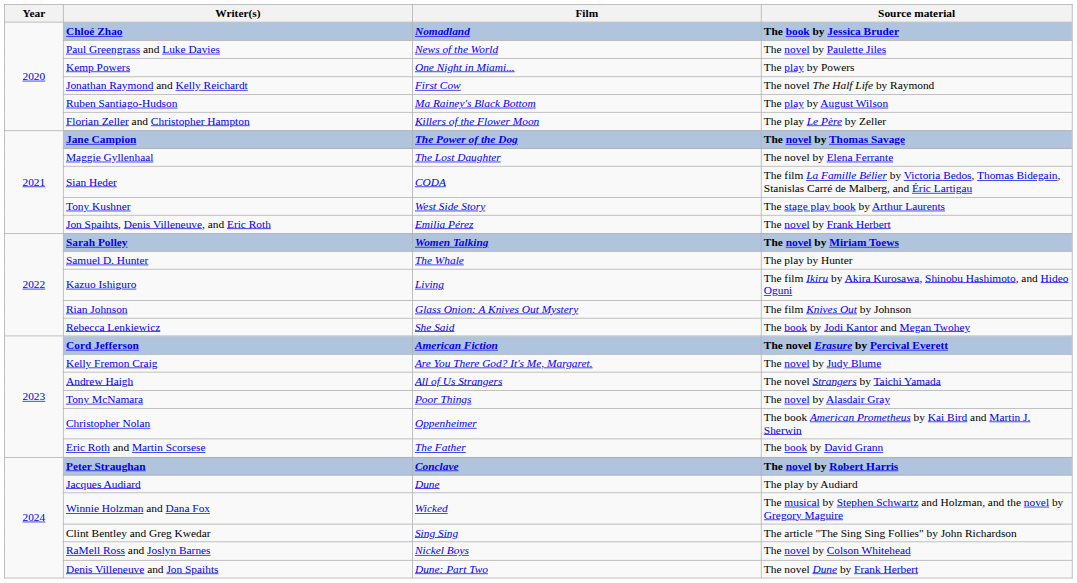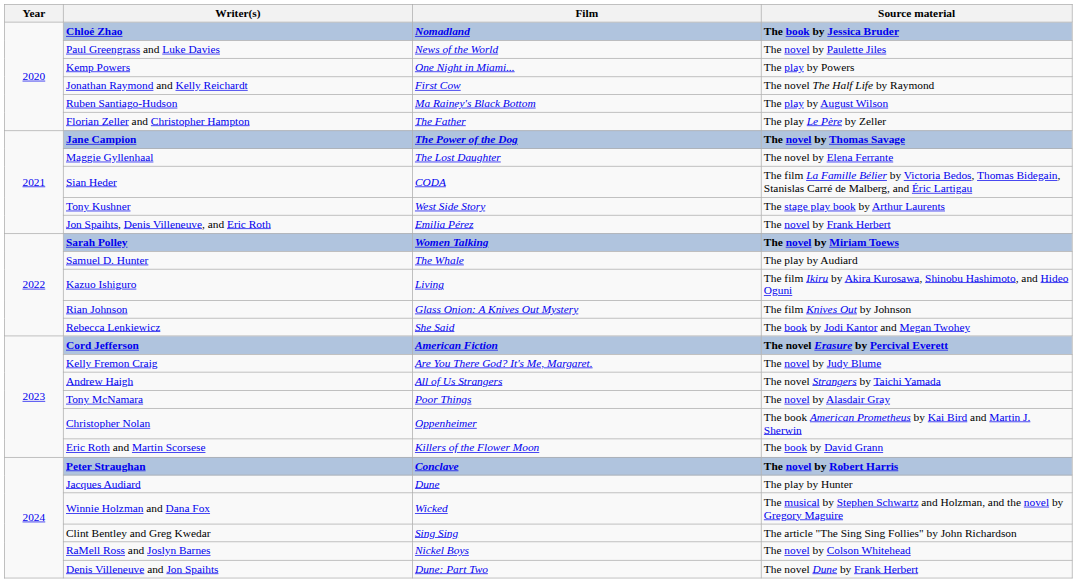 <table class="wikitable" width="95%" cellpadding="5">
 <tr>
 <th width="70"><strong>Year</strong></th>
 <th width="450"><strong>Writer(s)</strong></th>
 <th width="450"><strong>Film</strong></th>
 <th width="400"><strong>Source material</strong></th>
 </tr>
 <tr>
 <td rowspan="6" style="text-align:center;"><a href='#'>2020</a> <br></td>
 <td style="background:#B0C4DE;"><strong><a href='#'>Chloé Zhao</a></strong></td>
 <td style="background:#B0C4DE;"><strong><em><a href='#'>Nomadland</a></em></strong></td>
 <td style="background:#B0C4DE;"><strong>The <a href='#'>book</a> by <a href='#'>Jessica Bruder</a></strong></td>
 </tr>
 <tr>
 <td><a href='#'>Paul Greengrass</a> and <a href='#'>Luke Davies</a></td>
 <td><em><a href='#'>News of the World</a></em></td>
 <td>The <a href='#'>novel</a> by <a href='#'>Paulette Jiles</a></td>
 </tr>
 <tr>
 <td><a href='#'>Kemp Powers</a></td>
 <td><em><a href='#'>One Night in Miami...</a></em></td>
 <td>The <a href='#'>play</a> by Powers</td>
 </tr>
 <tr>
 <td><a href='#'>Jonathan Raymond</a> and <a href='#'>Kelly Reichardt</a></td>
 <td><em><a href='#'>First Cow</a></em></td>
 <td>The novel <em>The Half Life</em> by Raymond</td>
 </tr>
 <tr>
 <td><a href='#'>Ruben Santiago-Hudson</a></td>
 <td><em><a href='#'>Ma Rainey's Black Bottom</a></em></td>
 <td>The <a href='#'>play</a> by <a href='#'>August Wilson</a></td>
 </tr>
 <tr>
 <td><a href='#'>Florian Zeller</a> and <a href='#'>Christopher Hampton</a></td>
-<td><em><a href='#'>Killers of the Flower Moon</a></em></td>
+<td><em><a href='#'>The Father</a></em></td>
 <td>The play <em><a href='#'>Le Père</a></em> by Zeller</td>
 </tr>
 <tr>
 <td rowspan="5" style="text-align:center;"><a href='#'>2021</a> <br></td>
 <td style="background:#B0C4DE;"><strong><a href='#'>Jane Campion</a></strong></td>
 <td style="background:#B0C4DE;"><strong><em><a href='#'>The Power of the Dog</a></em></strong></td>
 <td style="background:#B0C4DE;"><strong> The <a href='#'>novel</a> by <a href='#'>Thomas Savage</a></strong></td>
 </tr>
 <tr>
 <td><a href='#'>Maggie Gyllenhaal</a></td>
 <td><em><a href='#'>The Lost Daughter</a></em></td>
 <td>The novel by <a href='#'>Elena Ferrante</a></td>
 </tr>
 <tr>
 <td><a href='#'>Sian Heder</a></td>
 <td><em><a href='#'>CODA</a></em></td>
 <td>The film <em><a href='#'>La Famille Bélier</a></em> by <a href='#'>Victoria Bedos</a>, <a href='#'>Thomas Bidegain</a>, Stanislas Carré de Malberg, and <a href='#'>Éric Lartigau</a></td>
 </tr>
 <tr>
 <td><a href='#'>Tony Kushner</a></td>
 <td><em><a href='#'>West Side Story</a></em></td>
 <td>The <a href='#'>stage play book</a> by <a href='#'>Arthur Laurents</a></td>
 </tr>
 <tr>
 <td><a href='#'>Jon Spaihts</a>, <a href='#'>Denis Villeneuve</a>, and <a href='#'>Eric Roth</a></td>
 <td><em><a href='#'>Emilia Pérez</a></em></td>
 <td>The <a href='#'>novel</a> by <a href='#'>Frank Herbert</a></td>
 </tr>
 <tr>
 <td rowspan="5" style="text-align:center;"><a href='#'>2022</a> <br></td>
 <td style="background:#B0C4DE;"><strong><a href='#'>Sarah Polley</a></strong></td>
 <td style="background:#B0C4DE;"><strong><em><a href='#'>Women Talking</a></em></strong></td>
 <td style="background:#B0C4DE;"><strong> The <a href='#'>novel</a> by <a href='#'>Miriam Toews</a></strong></td>
 </tr>
 <tr>
 <td><a href='#'>Samuel D. Hunter</a></td>
 <td><em><a href='#'>The Whale</a></em></td>
-<td>The play by Hunter</td>
+<td>The play by Audiard</td>
 </tr>
 <tr>
 <td><a href='#'>Kazuo Ishiguro</a></td>
 <td><em><a href='#'>Living</a></em></td>
 <td>The film <em><a href='#'>Ikiru</a></em> by <a href='#'>Akira Kurosawa</a>, <a href='#'>Shinobu Hashimoto</a>, and <a href='#'>Hideo Oguni</a></td>
 </tr>
 <tr>
 <td><a href='#'>Rian Johnson</a></td>
 <td><em><a href='#'>Glass Onion: A Knives Out Mystery</a></em></td>
 <td>The film <em><a href='#'>Knives Out</a></em> by Johnson</td>
 </tr>
 <tr>
 <td><a href='#'>Rebecca Lenkiewicz</a></td>
 <td><em><a href='#'>She Said</a></em></td>
 <td>The <a href='#'>book</a> by <a href='#'>Jodi Kantor</a> and <a href='#'>Megan Twohey</a></td>
 </tr>
 <tr>
 <td rowspan="6" align="center"><a href='#'>2023</a> <br></td>
 <td style="background:#B0C4DE;"><strong><a href='#'>Cord Jefferson</a></strong></td>
 <td style="background:#B0C4DE;"><strong><em><a href='#'>American Fiction</a></em></strong></td>
 <td style="background:#B0C4DE;"><strong>The novel <em><a href='#'>Erasure</a></em> by <a href='#'>Percival Everett</a></strong></td>
 </tr>
 <tr>
 <td><a href='#'>Kelly Fremon Craig</a></td>
 <td><em><a href='#'>Are You There God? It's Me, Margaret.</a></em></td>
 <td>The <a href='#'>novel</a> by <a href='#'>Judy Blume</a></td>
 </tr>
 <tr>
 <td><a href='#'>Andrew Haigh</a></td>
 <td><em><a href='#'>All of Us Strangers</a></em></td>
 <td>The novel <a href='#'><em>Strangers</em></a> by <a href='#'>Taichi Yamada</a></td>
 </tr>
 <tr>
 <td><a href='#'>Tony McNamara</a></td>
 <td><em><a href='#'>Poor Things</a></em></td>
 <td>The <a href='#'>novel</a> by <a href='#'>Alasdair Gray</a></td>
 </tr>
 <tr>
 <td><a href='#'>Christopher Nolan</a></td>
 <td><em><a href='#'>Oppenheimer</a></em></td>
 <td>The book <em><a href='#'>American Prometheus</a></em> by <a href='#'>Kai Bird</a> and <a href='#'>Martin J. Sherwin</a></td>
 </tr>
 <tr>
 <td><a href='#'>Eric Roth</a> and <a href='#'>Martin Scorsese</a></td>
-<td><em><a href='#'>The Father</a></em></td>
+<td><em><a href='#'>Killers of the Flower Moon</a></em></td>
 <td>The <a href='#'>book</a> by <a href='#'>David Grann</a></td>
 </tr>
 <tr>
 <td rowspan="6" align="center"><a href='#'>2024</a><br></td>
 <td style="background:#B0C4DE;"><strong><a href='#'>Peter Straughan</a></strong></td>
 <td style="background:#B0C4DE;"><strong><em><a href='#'>Conclave</a></em></strong></td>
 <td style="background:#B0C4DE;"><strong>The <a href='#'>novel</a> by <a href='#'>Robert Harris</a></strong></td>
 </tr>
 <tr>
 <td><a href='#'>Jacques Audiard</a></td>
 <td><em><a href='#'>Dune</a></em></td>
-<td>The play by Audiard</td>
+<td>The play by Hunter</td>
 </tr>
 <tr>
 <td><a href='#'>Winnie Holzman</a> and <a href='#'>Dana Fox</a></td>
 <td><em><a href='#'>Wicked</a></em></td>
 <td>The <a href='#'>musical</a> by <a href='#'>Stephen Schwartz</a> and Holzman, and the <a href='#'>novel</a> by <a href='#'>Gregory Maguire</a></td>
 </tr>
 <tr>
 <td>Clint Bentley and Greg Kwedar</td>
 <td><em><a href='#'>Sing Sing</a></em></td>
 <td>The article "The Sing Sing Follies" by John Richardson</td>
 </tr>
 <tr>
 <td><a href='#'>RaMell Ross</a> and <a href='#'>Joslyn Barnes</a></td>
 <td><em><a href='#'>Nickel Boys</a></em></td>
 <td>The <a href='#'>novel</a> by <a href='#'>Colson Whitehead</a></td>
 </tr>
 <tr>
 <td><a href='#'>Denis Villeneuve</a> and <a href='#'>Jon Spaihts</a></td>
 <td><em><a href='#'>Dune: Part Two</a></em></td>
 <td>The novel <em><a href='#'>Dune</a></em> by <a href='#'>Frank Herbert</a></td>
 </tr>
 </table>
